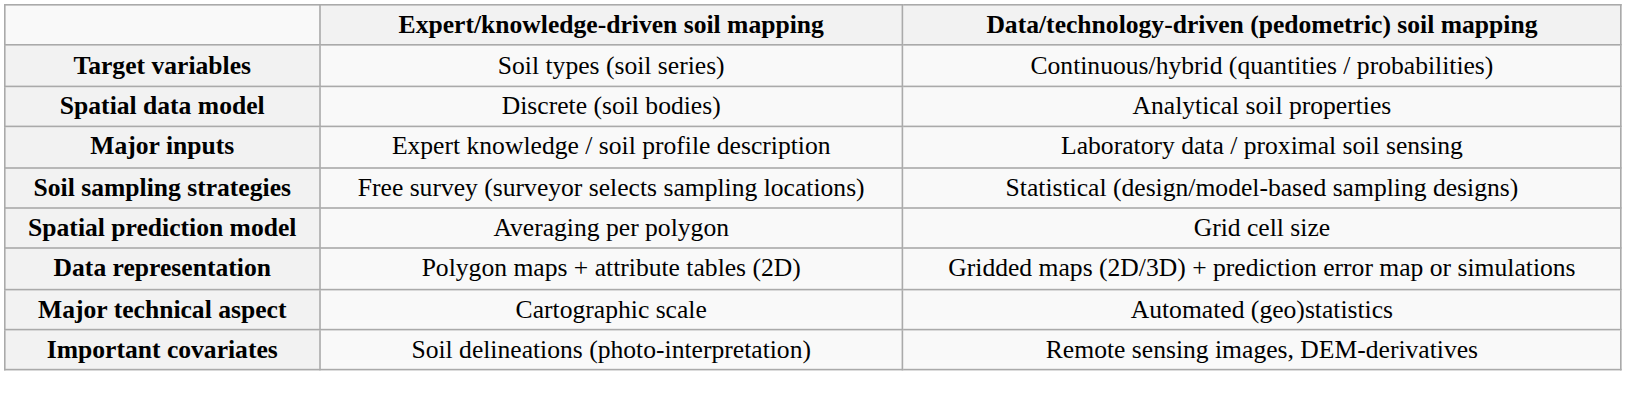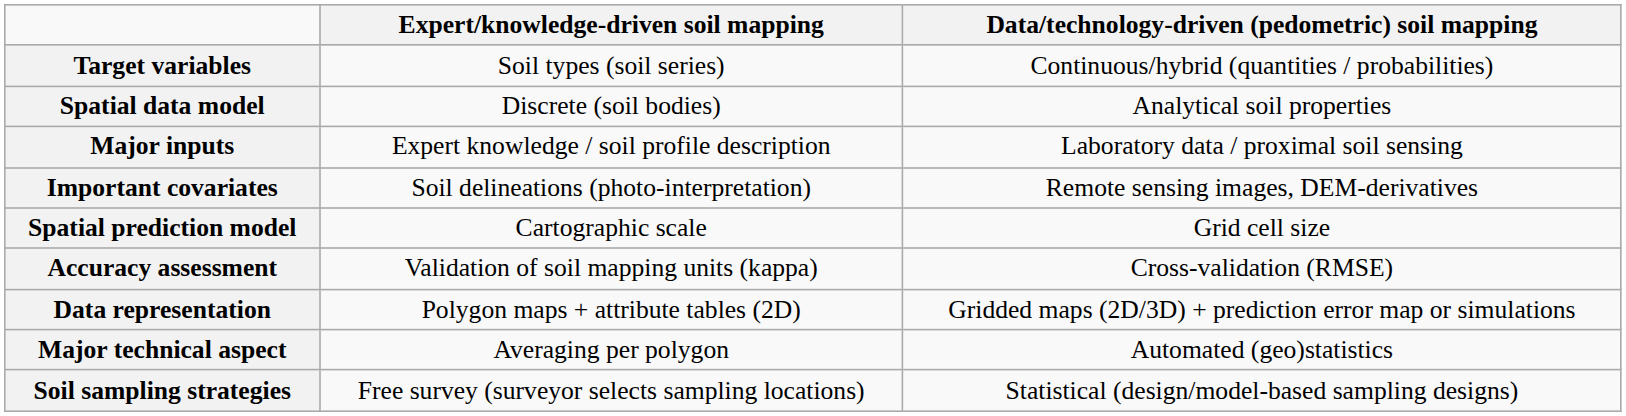 <table class="wikitable" style="text-align:center; width:80%;">
 <tr>
 <td></td>
 <th scope="col">Expert/knowledge-driven soil mapping</th>
 <th scope="col">Data/technology-driven (pedometric) soil mapping</th>
 </tr>
 <tr>
 <th scope="row">Target variables</th>
 <td>Soil types (soil series)</td>
 <td>Continuous/hybrid (quantities / probabilities)</td>
 </tr>
 <tr>
 <th scope="row">Spatial data model</th>
 <td>Discrete (soil bodies)</td>
 <td>Analytical soil properties</td>
 </tr>
 <tr>
 <th scope="row">Major inputs</th>
 <td>Expert knowledge / soil profile description</td>
 <td>Laboratory data / proximal soil sensing</td>
 </tr>
 <tr>
-<th scope="row">Soil sampling strategies</th>
-<td>Free survey (surveyor selects sampling locations)</td>
-<td>Statistical (design/model-based sampling designs)</td>
+<th scope="row">Important covariates</th>
+<td>Soil delineations (photo-interpretation)</td>
+<td>Remote sensing images, DEM-derivatives</td>
 </tr>
 <tr>
 <th scope="row">Spatial prediction model</th>
-<td>Averaging per polygon</td>
+<td>Cartographic scale</td>
 <td>Grid cell size</td>
+</tr>
+<tr>
+<th scope="row">Accuracy assessment</th>
+<td>Validation of soil mapping units (kappa)</td>
+<td>Cross-validation (RMSE)</td>
 </tr>
 <tr>
 <th scope="row">Data representation</th>
 <td>Polygon maps + attribute tables (2D)</td>
 <td>Gridded maps (2D/3D) + prediction error map or simulations</td>
 </tr>
 <tr>
 <th scope="row">Major technical aspect</th>
-<td>Cartographic scale</td>
+<td>Averaging per polygon</td>
 <td>Automated (geo)statistics</td>
 </tr>
 <tr>
-<th scope="row">Important covariates</th>
-<td>Soil delineations (photo-interpretation)</td>
-<td>Remote sensing images, DEM-derivatives</td>
+<th scope="row">Soil sampling strategies</th>
+<td>Free survey (surveyor selects sampling locations)</td>
+<td>Statistical (design/model-based sampling designs)</td>
 </tr>
 </table>
